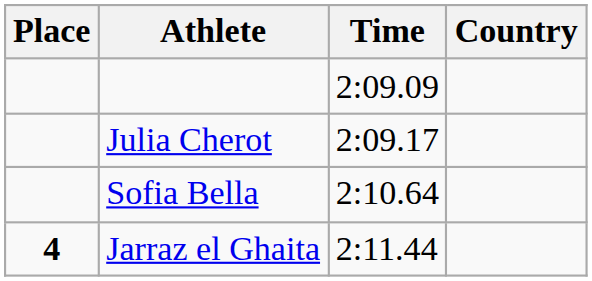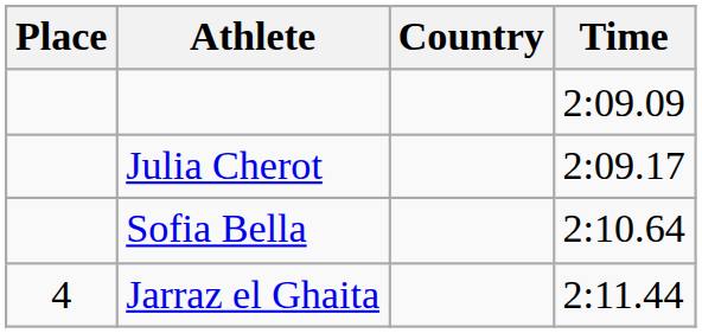 <table class="wikitable">
 <tr>
 <th>Place</th>
 <th>Athlete</th>
+<th>Country</th>
 <th>Time</th>
-<th>Country</th>
 </tr>
 <tr>
 <td align=center></td>
 <td></td>
+<td></td>
 <td>2:09.09</td>
-<td></td>
 </tr>
 <tr>
 <td align=center></td>
 <td><a href='#'>Julia Cherot</a></td>
+<td></td>
 <td>2:09.17</td>
-<td></td>
 </tr>
 <tr>
 <td align=center></td>
 <td><a href='#'>Sofia Bella</a></td>
+<td></td>
 <td>2:10.64</td>
-<td></td>
 </tr>
 <tr>
-<td align=center><strong>4</strong></td>
+<td align=center>4</td>
 <td><a href='#'>Jarraz el Ghaita</a></td>
+<td></td>
 <td>2:11.44</td>
-<td></td>
 </tr>
 </table>
